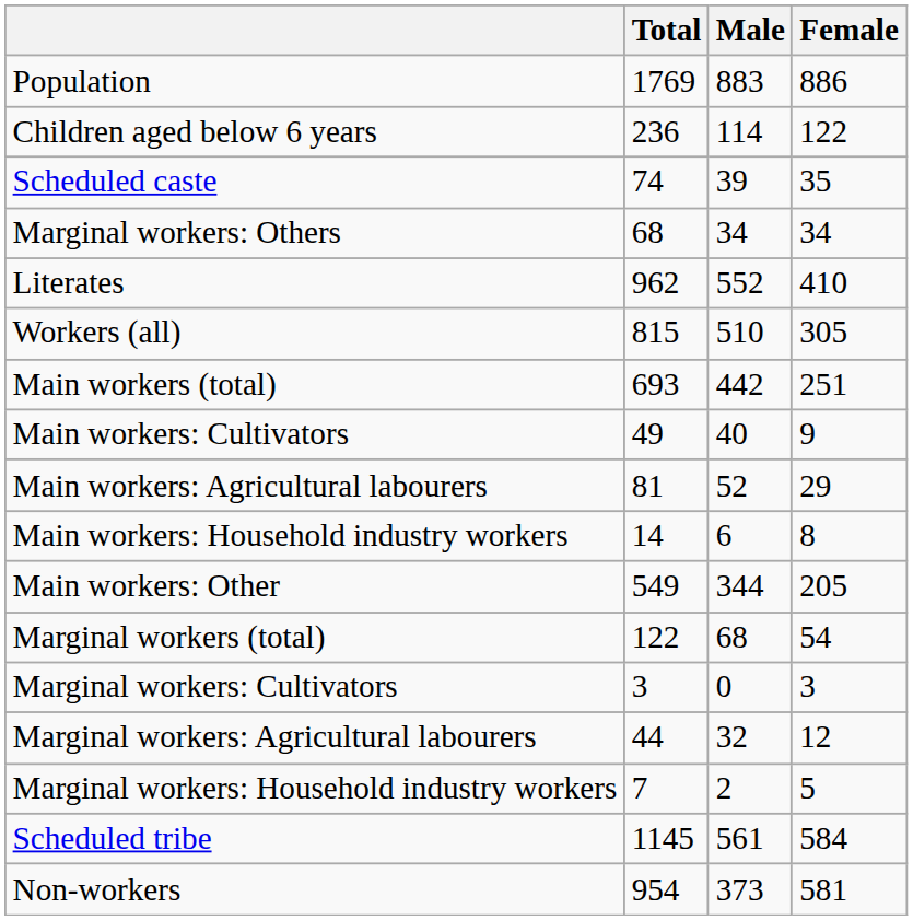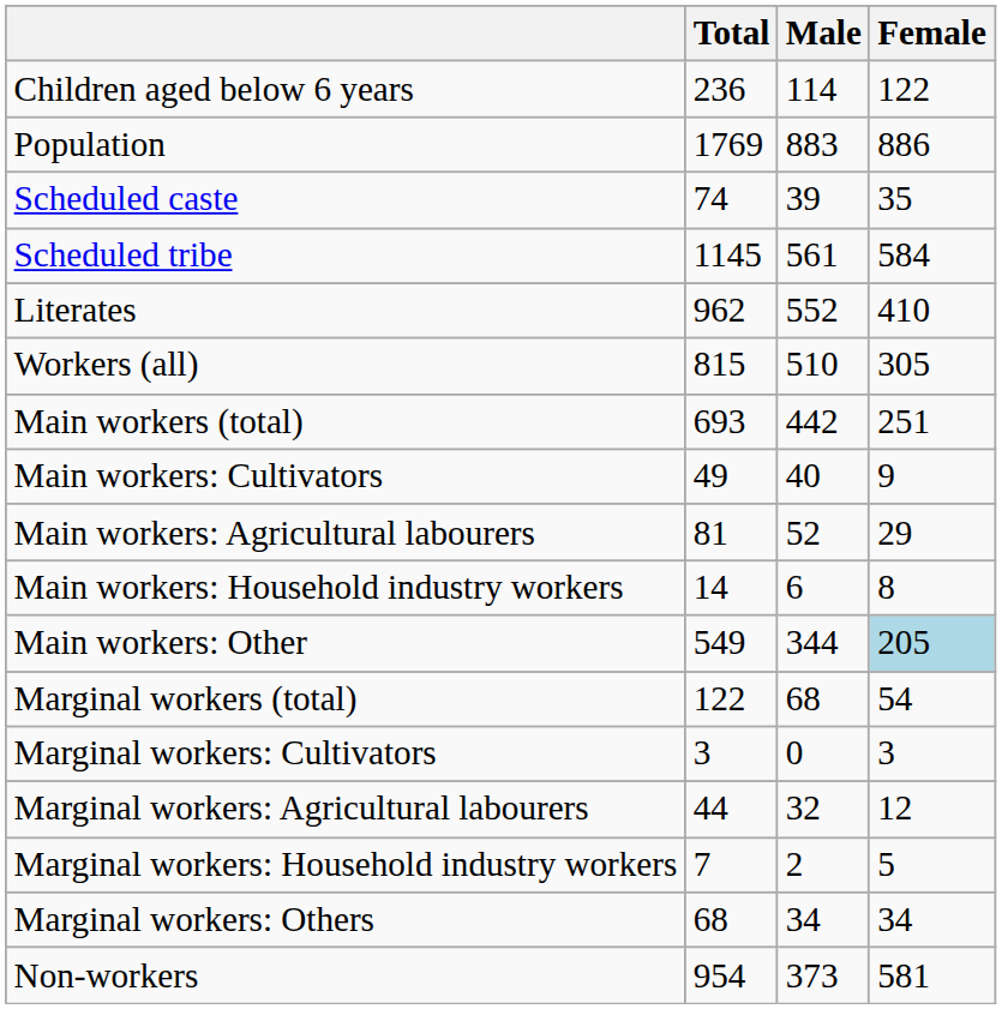 <table class="wikitable sortable">
 <tr>
 <th></th>
 <th>Total</th>
 <th>Male</th>
 <th>Female</th>
 </tr>
 <tr>
+<td>Children aged below 6 years</td>
+<td>236</td>
+<td>114</td>
+<td>122</td>
+</tr>
+<tr>
 <td>Population</td>
 <td>1769</td>
 <td>883</td>
 <td>886</td>
-</tr>
-<tr>
-<td>Children aged below 6 years</td>
-<td>236</td>
-<td>114</td>
-<td>122</td>
 </tr>
 <tr>
 <td><a href='#'>Scheduled caste</a></td>
 <td>74</td>
 <td>39</td>
 <td>35</td>
 </tr>
 <tr>
-<td>Marginal workers: Others</td>
-<td>68</td>
-<td>34</td>
-<td>34</td>
+<td><a href='#'>Scheduled tribe</a></td>
+<td>1145</td>
+<td>561</td>
+<td>584</td>
 </tr>
 <tr>
 <td>Literates</td>
 <td>962</td>
 <td>552</td>
 <td>410</td>
 </tr>
 <tr>
 <td>Workers (all)</td>
 <td>815</td>
 <td>510</td>
 <td>305</td>
 </tr>
 <tr>
 <td>Main workers (total)</td>
 <td>693</td>
 <td>442</td>
 <td>251</td>
 </tr>
 <tr>
 <td>Main workers: Cultivators</td>
 <td>49</td>
 <td>40</td>
 <td>9</td>
 </tr>
 <tr>
 <td>Main workers: Agricultural labourers</td>
 <td>81</td>
 <td>52</td>
 <td>29</td>
 </tr>
 <tr>
 <td>Main workers: Household industry workers</td>
 <td>14</td>
 <td>6</td>
 <td>8</td>
 </tr>
 <tr>
 <td>Main workers: Other</td>
 <td>549</td>
 <td>344</td>
-<td>205</td>
+<td style="background: lightblue;">205</td>
 </tr>
 <tr>
 <td>Marginal workers (total)</td>
 <td>122</td>
 <td>68</td>
 <td>54</td>
 </tr>
 <tr>
 <td>Marginal workers: Cultivators</td>
 <td>3</td>
 <td>0</td>
 <td>3</td>
 </tr>
 <tr>
 <td>Marginal workers: Agricultural labourers</td>
 <td>44</td>
 <td>32</td>
 <td>12</td>
 </tr>
 <tr>
 <td>Marginal workers: Household industry workers</td>
 <td>7</td>
 <td>2</td>
 <td>5</td>
 </tr>
 <tr>
-<td><a href='#'>Scheduled tribe</a></td>
-<td>1145</td>
-<td>561</td>
-<td>584</td>
+<td>Marginal workers: Others</td>
+<td>68</td>
+<td>34</td>
+<td>34</td>
 </tr>
 <tr>
 <td>Non-workers</td>
 <td>954</td>
 <td>373</td>
 <td>581</td>
 </tr>
 </table>
